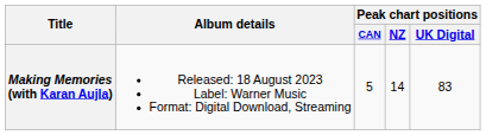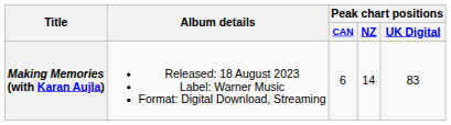 <table class="wikitable plainrowheaders" style="text-align:center;">
 <tr>
 <th rowspan="2" scope="col">Title</th>
 <th rowspan="2" scope="col">Album details</th>
 <th colspan="3">Peak chart positions</th>
 </tr>
 <tr>
 <th style="width:2.5em; font-size:85%"><a href='#'>CAN</a><br></th>
 <th><a href='#'>NZ</a></th>
 <th><a href='#'>UK Digital</a></th>
 </tr>
 <tr>
 <th scope="row"><em>Making Memories</em><br><span>(with <a href='#'>Karan Aujla</a>)</span></th>
 <td><br><ul><li>Released: 18 August 2023</li><li>Label: Warner Music</li><li>Format: Digital Download, Streaming</li></ul></td>
-<td>5</td>
+<td>6</td>
 <td>14</td>
 <td>83</td>
 </tr>
 </table>
